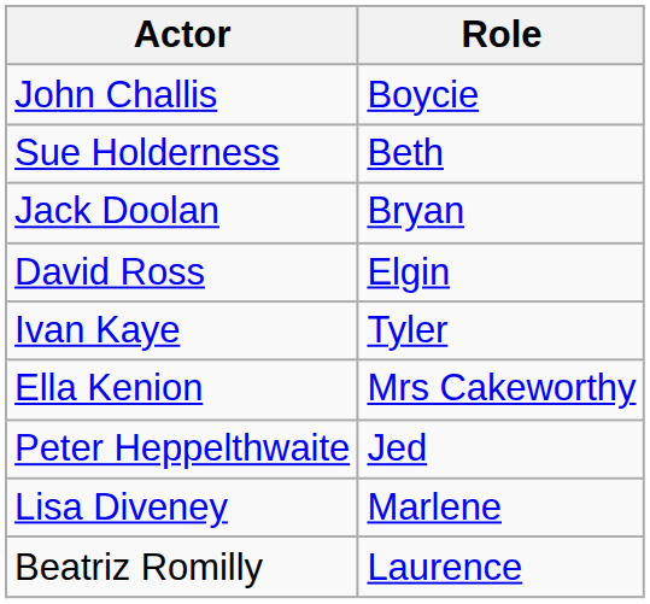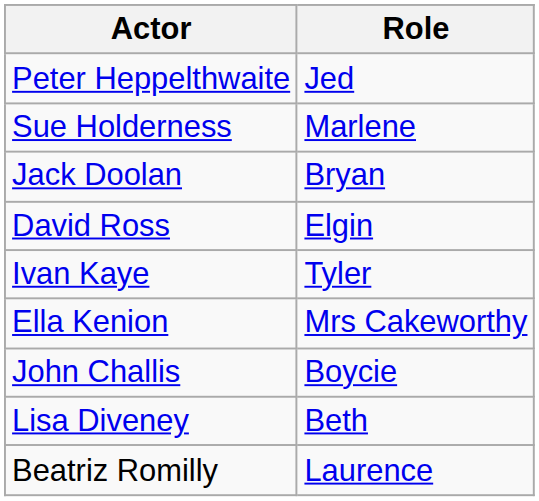 <table class="wikitable">
 <tr>
 <th>Actor</th>
 <th>Role</th>
 </tr>
 <tr>
-<td><a href='#'>John Challis</a></td>
-<td><a href='#'>Boycie</a></td>
+<td><a href='#'>Peter Heppelthwaite</a></td>
+<td><a href='#'>Jed</a></td>
 </tr>
 <tr>
 <td><a href='#'>Sue Holderness</a></td>
-<td><a href='#'>Beth</a></td>
+<td><a href='#'>Marlene</a></td>
 </tr>
 <tr>
 <td><a href='#'>Jack Doolan</a></td>
 <td><a href='#'>Bryan</a></td>
 </tr>
 <tr>
 <td><a href='#'>David Ross</a></td>
 <td><a href='#'>Elgin</a></td>
 </tr>
 <tr>
 <td><a href='#'>Ivan Kaye</a></td>
 <td><a href='#'>Tyler</a></td>
 </tr>
 <tr>
 <td><a href='#'>Ella Kenion</a></td>
 <td><a href='#'>Mrs Cakeworthy</a></td>
 </tr>
 <tr>
-<td><a href='#'>Peter Heppelthwaite</a></td>
-<td><a href='#'>Jed</a></td>
+<td><a href='#'>John Challis</a></td>
+<td><a href='#'>Boycie</a></td>
 </tr>
 <tr>
 <td><a href='#'>Lisa Diveney</a></td>
-<td><a href='#'>Marlene</a></td>
+<td><a href='#'>Beth</a></td>
 </tr>
 <tr>
 <td>Beatriz Romilly</td>
 <td><a href='#'>Laurence</a></td>
 </tr>
 </table>
